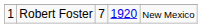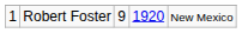 <table class="wikitable">
 <tr>
 </tr>
 <tr>
 <td>1</td>
 <td>Robert Foster</td>
-<td>7</td>
+<td>9</td>
 <td><a href='#'>1920</a></td>
 <td style="font-size:80%;">New Mexico</td>
 </tr>
 </table>
